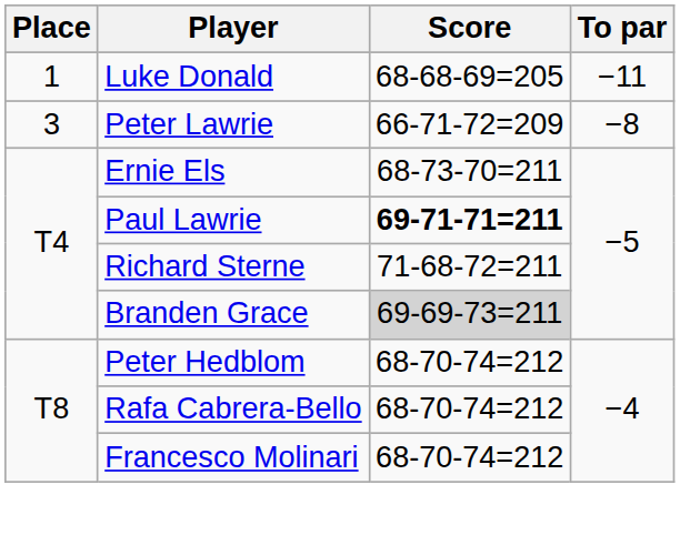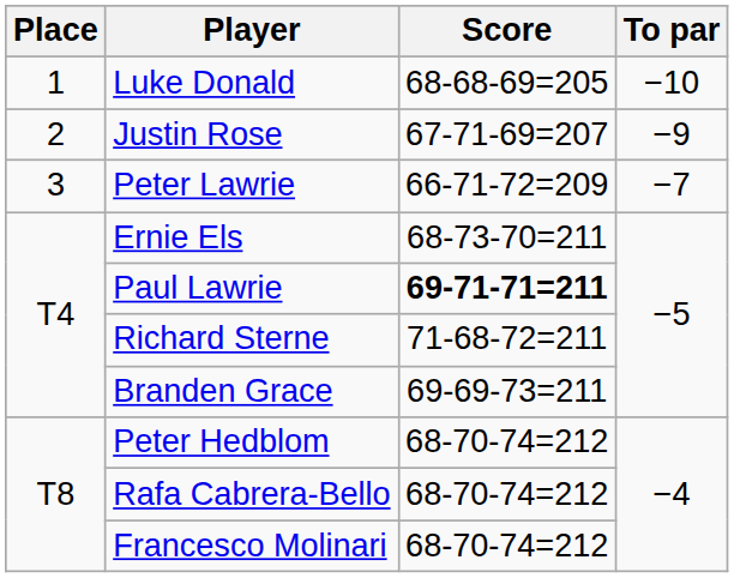 <table class="wikitable">
 <tr>
 <th>Place</th>
 <th>Player</th>
 <th>Score</th>
 <th>To par</th>
 </tr>
 <tr>
 <td align=center>1</td>
 <td> <a href='#'>Luke Donald</a></td>
 <td align=center>68-68-69=205</td>
-<td align=center>−11</td>
+<td align=center>−10</td>
+</tr>
+<tr>
+<td align=center>2</td>
+<td> <a href='#'>Justin Rose</a></td>
+<td align=center>67-71-69=207</td>
+<td align=center>−9</td>
 </tr>
 <tr>
 <td align=center>3</td>
 <td> <a href='#'>Peter Lawrie</a></td>
 <td align=center>66-71-72=209</td>
-<td align=center>−8</td>
+<td align=center>−7</td>
 </tr>
 <tr>
 <td rowspan="4" align=center>T4</td>
 <td> <a href='#'>Ernie Els</a></td>
 <td align=center>68-73-70=211</td>
 <td rowspan="4" align=center>−5</td>
 </tr>
 <tr>
 <td> <a href='#'>Paul Lawrie</a></td>
 <td align=center><strong>69-71-71=211</strong></td>
 </tr>
 <tr>
 <td> <a href='#'>Richard Sterne</a></td>
 <td align=center>71-68-72=211</td>
 </tr>
 <tr>
 <td> <a href='#'>Branden Grace</a></td>
-<td align=center style="background: lightgrey;">69-69-73=211</td>
+<td align=center>69-69-73=211</td>
 </tr>
 <tr>
 <td rowspan="3" align=center>T8</td>
 <td> <a href='#'>Peter Hedblom</a></td>
 <td align=center>68-70-74=212</td>
 <td rowspan="3" align=center>−4</td>
 </tr>
 <tr>
 <td> <a href='#'>Rafa Cabrera-Bello</a></td>
 <td align=center>68-70-74=212</td>
 </tr>
 <tr>
 <td> <a href='#'>Francesco Molinari</a></td>
 <td align=center>68-70-74=212</td>
 </tr>
 </table>
